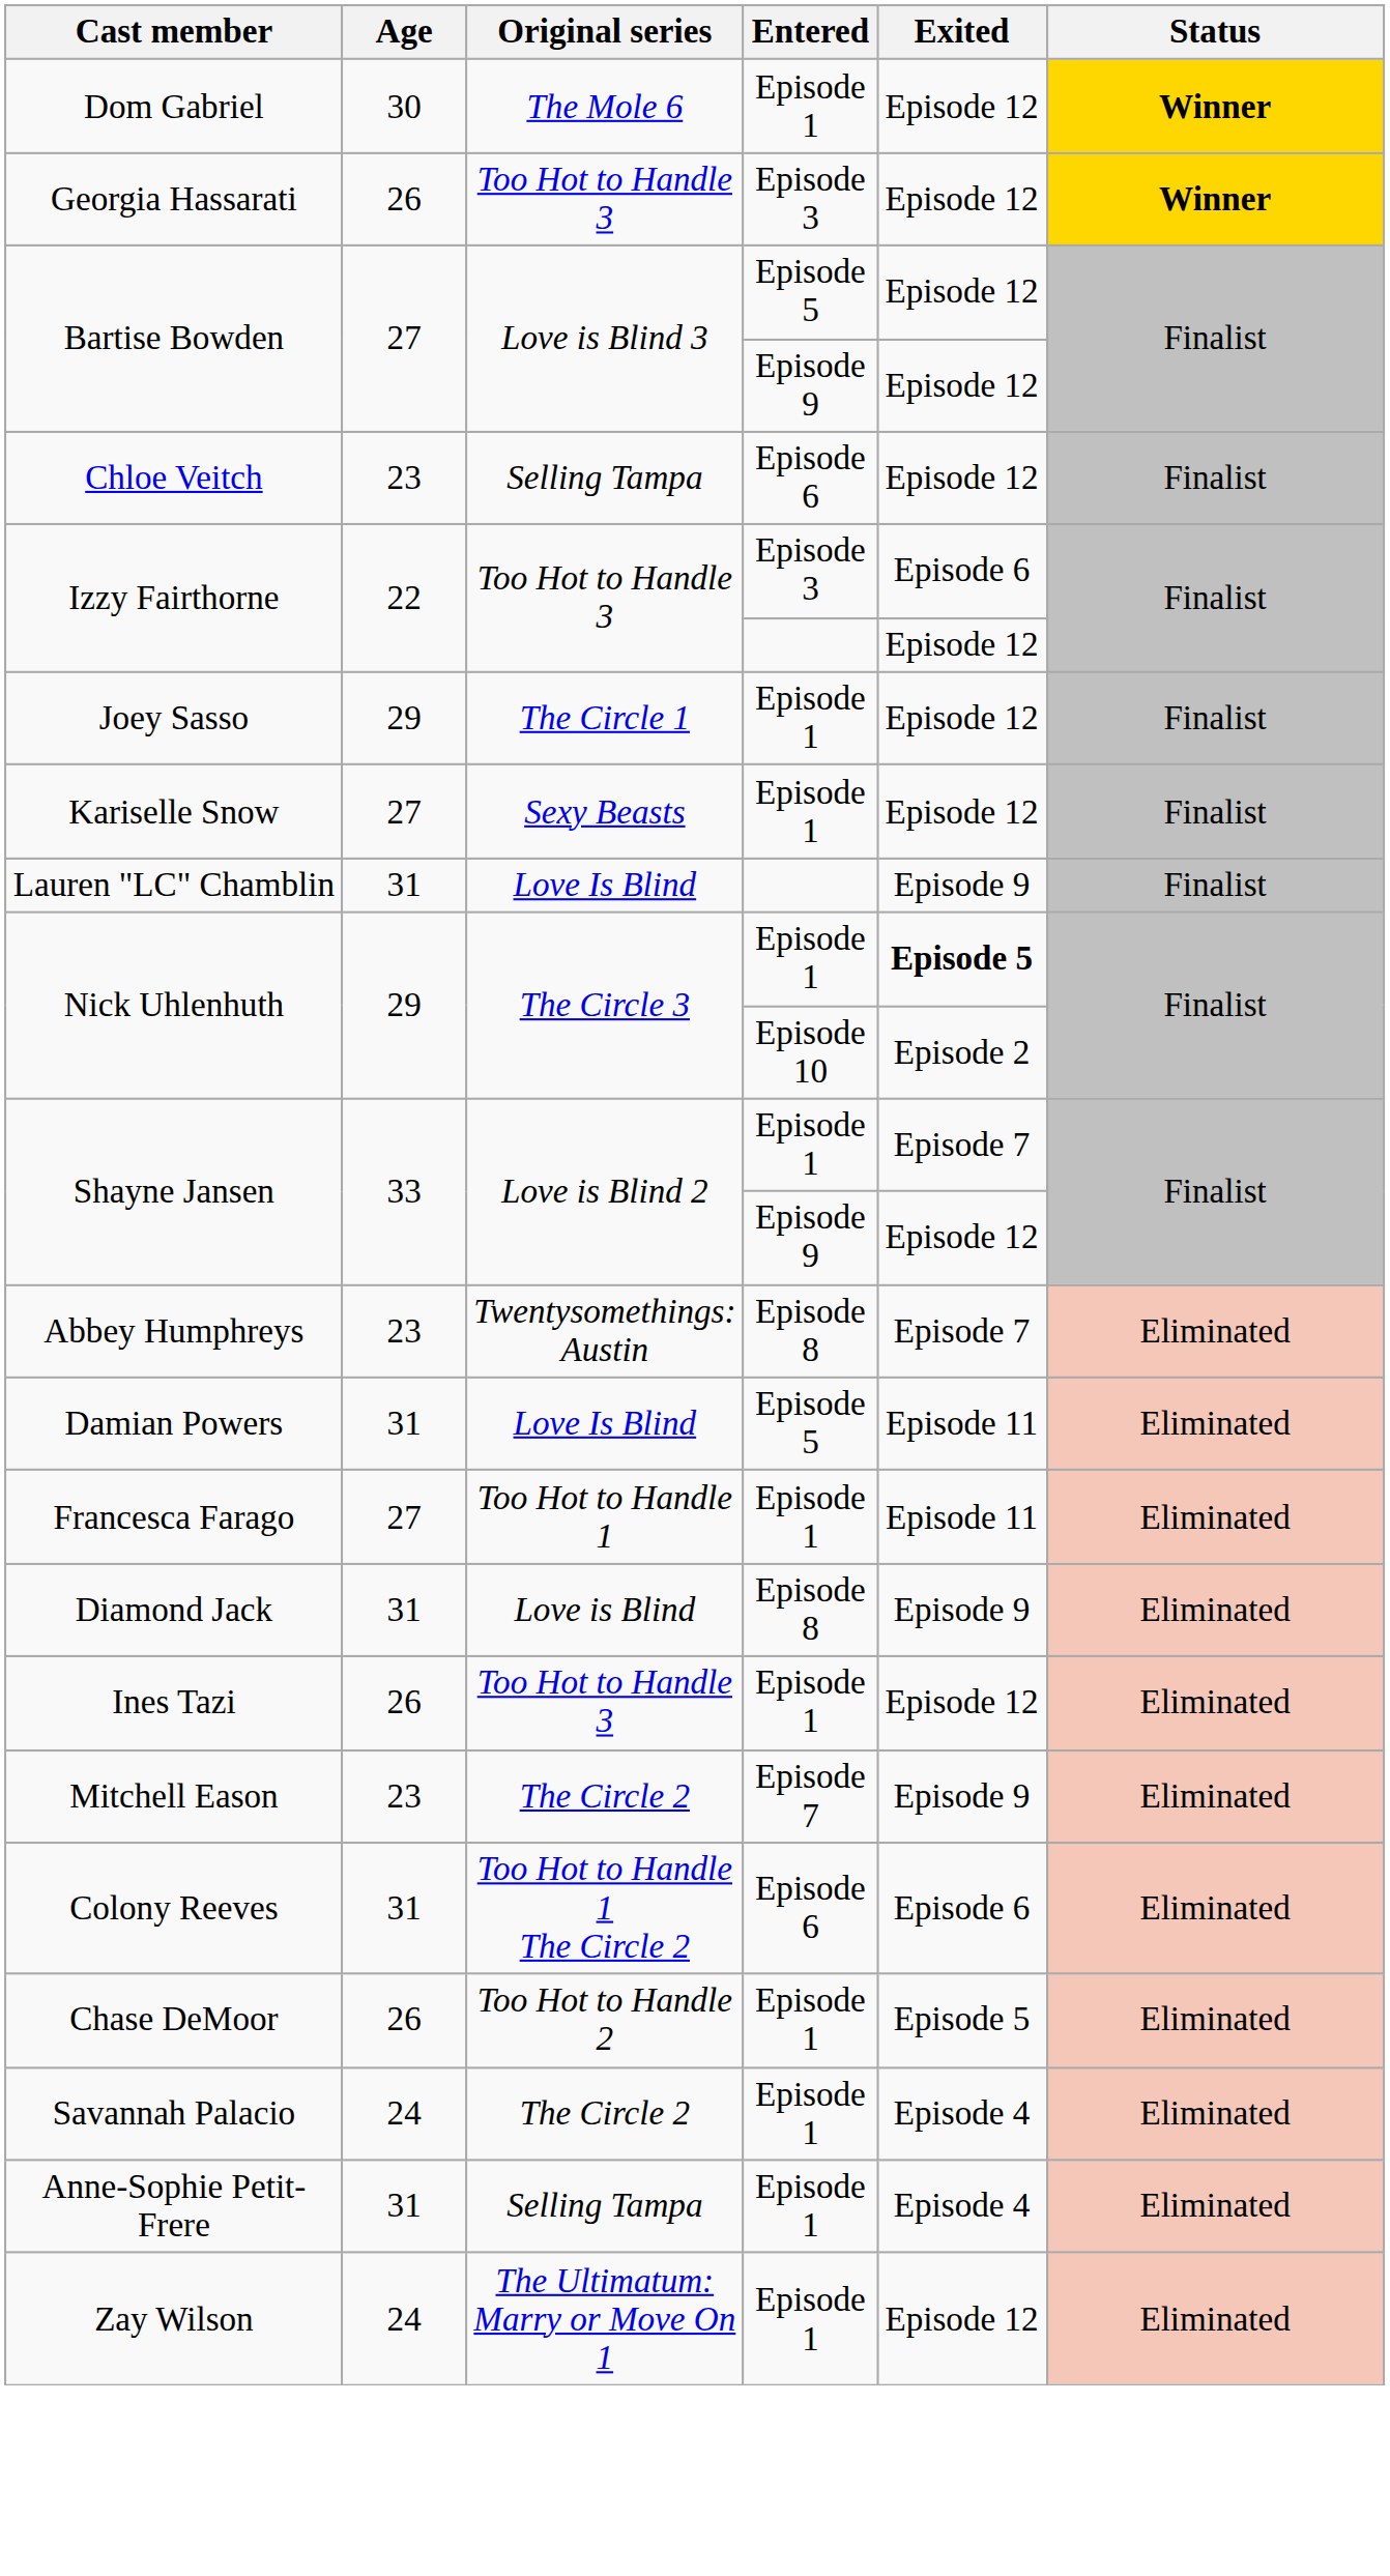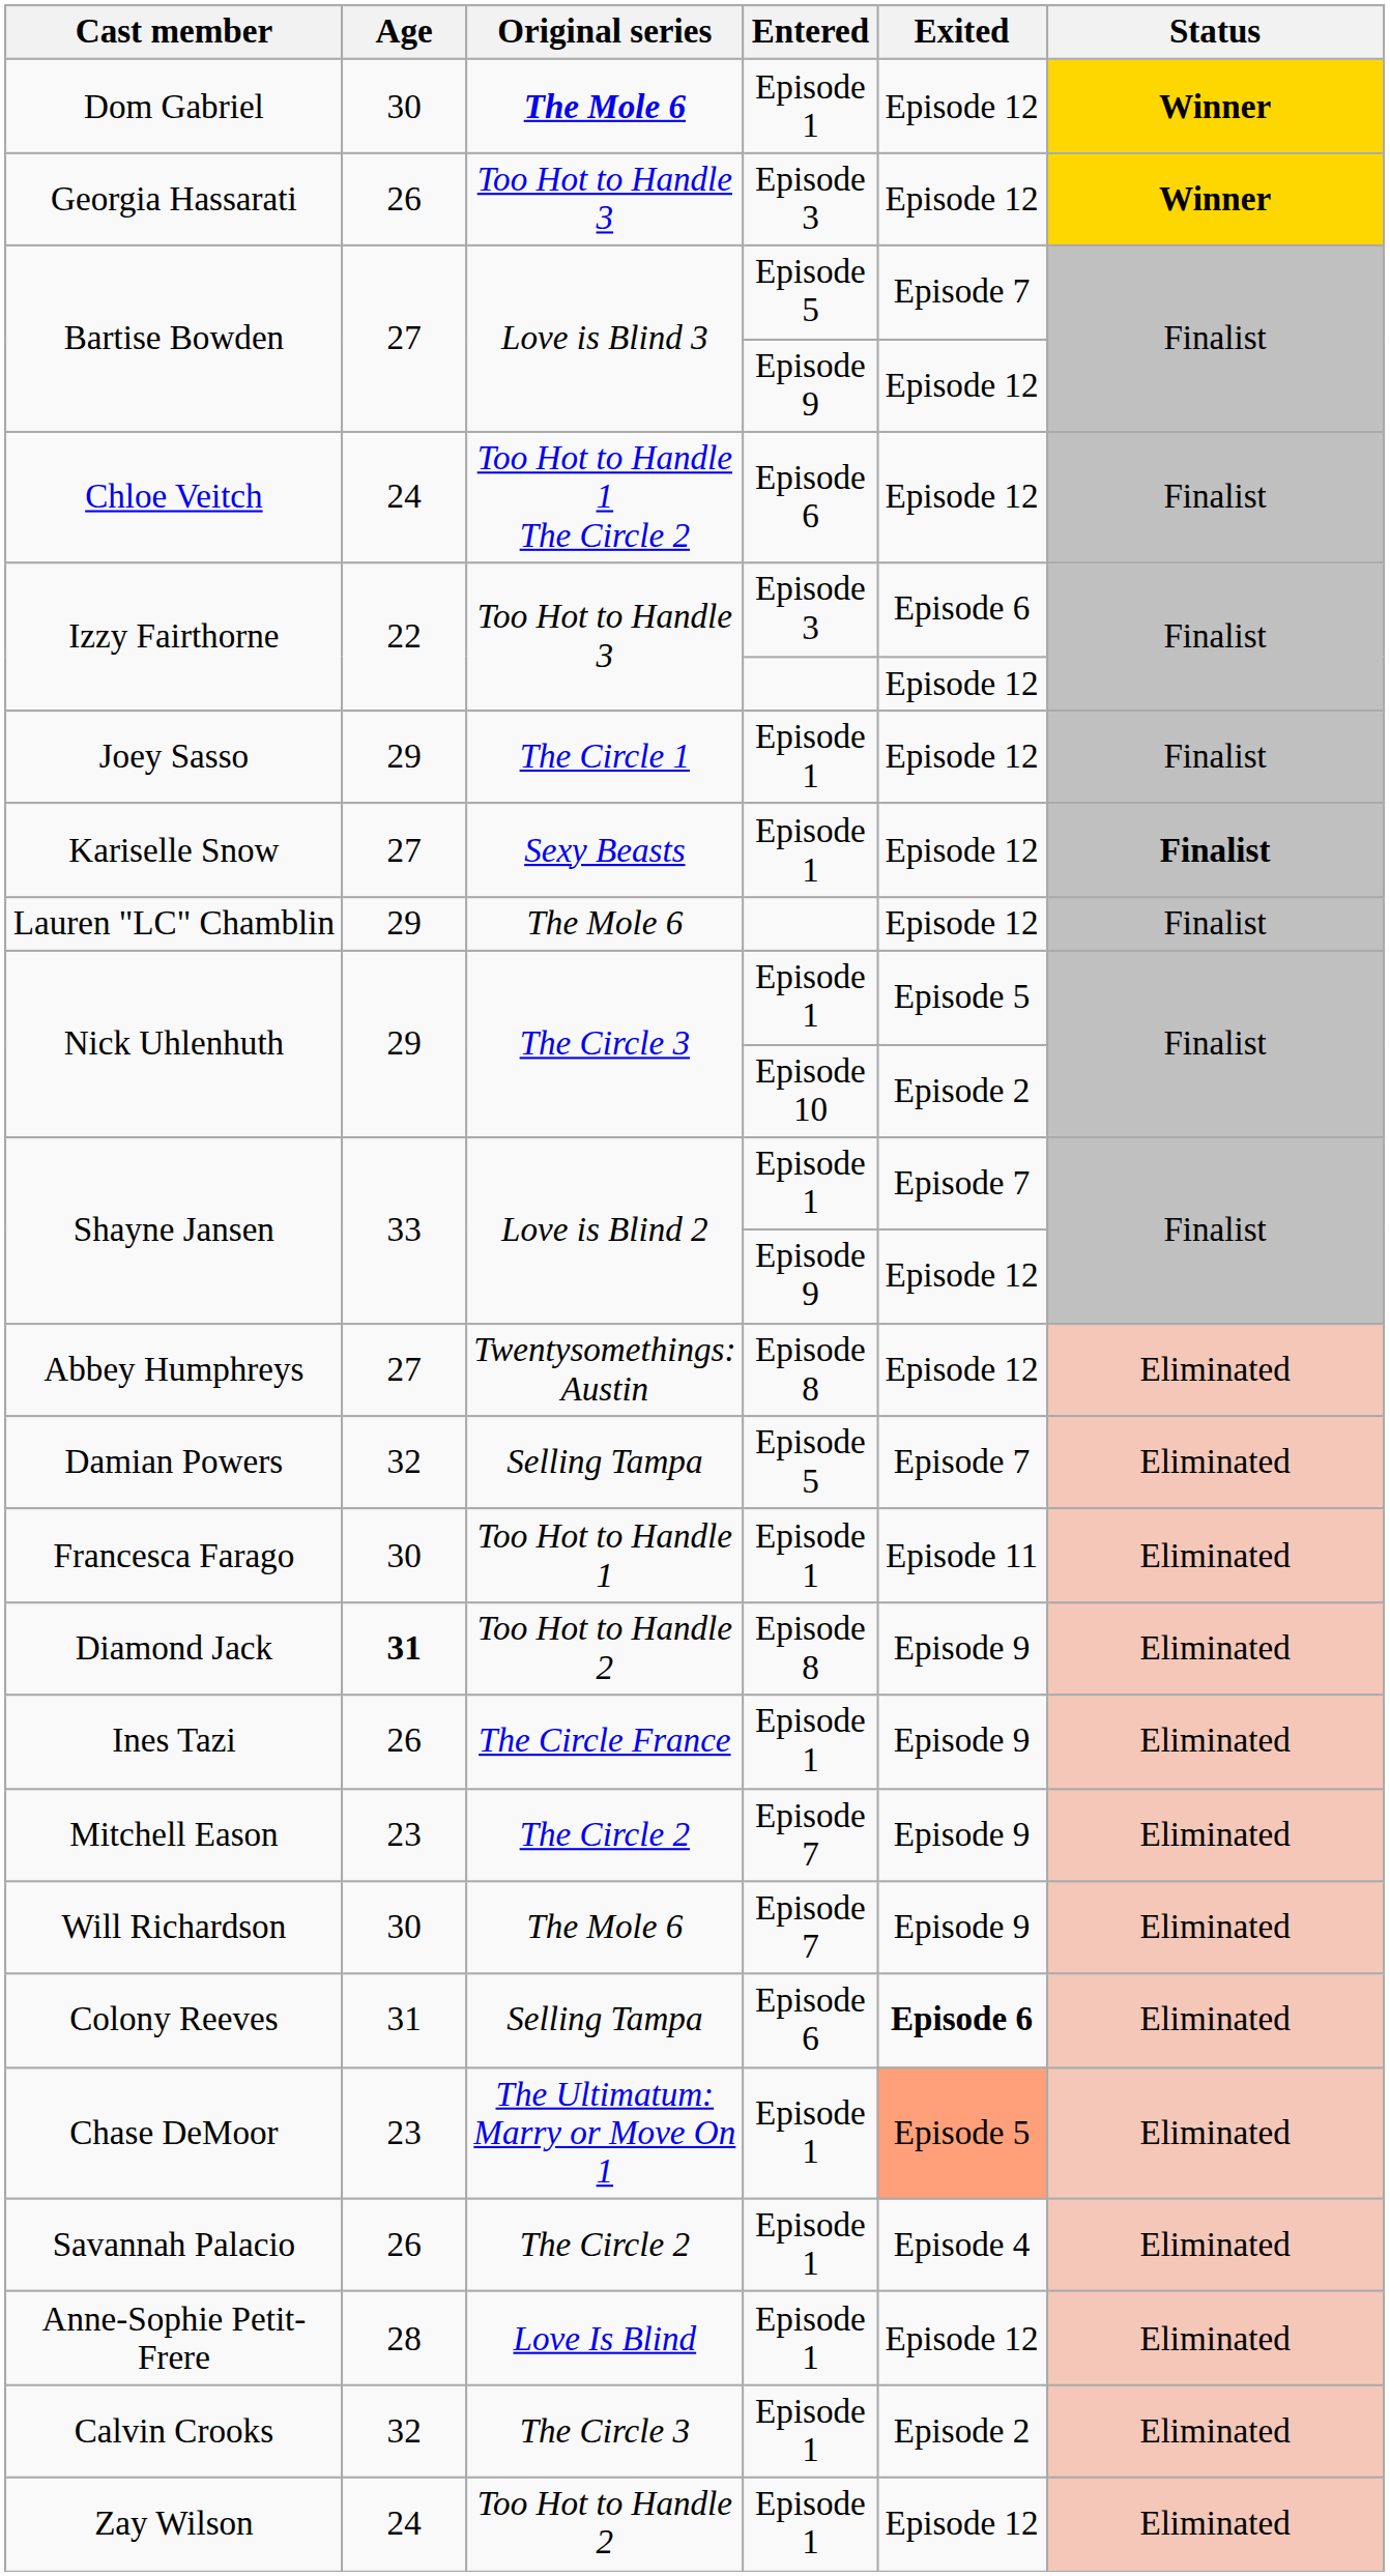 <table class="wikitable sortable" style="text-align:center;">
 <tr>
 <th style="width:150px;"><strong>Cast member</strong></th>
 <th style="width:50px;"><strong>Age</strong></th>
 <th style="width:120px;"><strong>Original series</strong></th>
 <th style="width:50px;"><strong>Entered</strong></th>
 <th><strong>Exited</strong></th>
 <th style="width:150px;"><strong>Status</strong></th>
 </tr>
 <tr>
 <td>Dom Gabriel</td>
 <td>30</td>
-<td><a href='#'><em>The Mole 6</em></a></td>
+<td><strong><a href='#'><em>The Mole 6</em></a></strong></td>
 <td>Episode 1</td>
 <td>Episode 12</td>
 <td style="background:gold;"><strong>Winner</strong></td>
 </tr>
 <tr>
 <td>Georgia Hassarati</td>
 <td>26</td>
 <td><a href='#'><em>Too Hot to Handle 3</em></a></td>
 <td>Episode 3</td>
 <td>Episode 12</td>
 <td style="background:gold;"><strong>Winner</strong></td>
 </tr>
 <tr>
 <td rowspan=2>Bartise Bowden</td>
 <td rowspan=2>27</td>
 <td rowspan=2><em>Love is Blind 3</em></td>
 <td>Episode 5</td>
-<td>Episode 12</td>
+<td>Episode 7</td>
 <td style="background:silver;" rowspan=2>Finalist</td>
 </tr>
 <tr>
 <td>Episode 9</td>
 <td>Episode 12</td>
 </tr>
 <tr>
 <td><a href='#'>Chloe Veitch</a></td>
-<td>23</td>
-<td><em>Selling Tampa</em></td>
+<td>24</td>
+<td><a href='#'><em>Too Hot to Handle 1</em></a><br><a href='#'><em>The Circle 2</em></a></td>
 <td>Episode 6</td>
 <td>Episode 12</td>
 <td style="background:silver;">Finalist</td>
 </tr>
 <tr>
 <td rowspan=2>Izzy Fairthorne</td>
 <td rowspan=2>22</td>
 <td rowspan=2><em>Too Hot to Handle 3</em></td>
 <td>Episode 3</td>
 <td>Episode 6</td>
 <td style="background:silver;" rowspan=2>Finalist</td>
 </tr>
 <tr>
 <td></td>
 <td>Episode 12</td>
 </tr>
 <tr>
 <td>Joey Sasso</td>
 <td>29</td>
 <td><a href='#'><em>The Circle 1</em></a></td>
 <td>Episode 1</td>
 <td>Episode 12</td>
 <td style="background:silver;">Finalist</td>
 </tr>
 <tr>
 <td>Kariselle Snow</td>
 <td>27</td>
 <td><em><a href='#'>Sexy Beasts</a></em></td>
 <td>Episode 1</td>
 <td>Episode 12</td>
-<td style="background:silver;">Finalist</td>
+<td style="background:silver;"><strong>Finalist</strong></td>
 </tr>
 <tr>
 <td>Lauren "LC" Chamblin</td>
-<td>31</td>
-<td><a href='#'><em>Love Is Blind</em></a></td>
+<td>29</td>
+<td><em>The Mole 6</em></td>
 <td></td>
-<td>Episode 9</td>
+<td>Episode 12</td>
 <td style="background:silver;">Finalist</td>
 </tr>
 <tr>
 <td rowspan=2>Nick Uhlenhuth</td>
 <td rowspan=2>29</td>
 <td rowspan=2><a href='#'><em>The Circle 3</em></a></td>
 <td>Episode 1</td>
-<td><strong>Episode 5</strong></td>
+<td>Episode 5</td>
 <td style="background:silver;" rowspan=2>Finalist</td>
 </tr>
 <tr>
 <td>Episode 10</td>
 <td>Episode 2</td>
 </tr>
 <tr>
 <td rowspan=2>Shayne Jansen</td>
 <td rowspan=2>33</td>
 <td rowspan=2><em>Love is Blind 2</em></td>
 <td>Episode 1</td>
 <td>Episode 7</td>
 <td style="background:silver;" rowspan=2>Finalist</td>
 </tr>
 <tr>
 <td>Episode 9</td>
 <td>Episode 12</td>
 </tr>
 <tr>
 <td>Abbey Humphreys</td>
-<td>23</td>
+<td>27</td>
 <td><em>Twentysomethings: Austin</em></td>
 <td>Episode 8</td>
+<td>Episode 12</td>
+<td style="background:#f4c7b8;">Eliminated</td>
+</tr>
+<tr>
+<td>Damian Powers</td>
+<td>32</td>
+<td><em>Selling Tampa</em></td>
+<td>Episode 5</td>
 <td>Episode 7</td>
 <td style="background:#f4c7b8;">Eliminated</td>
 </tr>
 <tr>
-<td>Damian Powers</td>
-<td>31</td>
-<td><a href='#'><em>Love Is Blind</em></a></td>
-<td>Episode 5</td>
-<td>Episode 11</td>
-<td style="background:#f4c7b8;">Eliminated</td>
-</tr>
-<tr>
 <td>Francesca Farago</td>
-<td>27</td>
+<td>30</td>
 <td><em>Too Hot to Handle 1</em></td>
 <td>Episode 1</td>
 <td>Episode 11</td>
 <td style="background:#f4c7b8;">Eliminated</td>
 </tr>
 <tr>
 <td>Diamond Jack</td>
-<td>31</td>
-<td><em>Love is Blind</em></td>
+<td><strong>31</strong></td>
+<td><em>Too Hot to Handle 2</em></td>
 <td>Episode 8</td>
 <td>Episode 9</td>
 <td style="background:#f4c7b8;">Eliminated</td>
 </tr>
 <tr>
 <td>Ines Tazi</td>
 <td>26</td>
-<td><a href='#'><em>Too Hot to Handle 3</em></a></td>
+<td><a href='#'><em>The Circle France</em></a></td>
 <td>Episode 1</td>
-<td>Episode 12</td>
+<td>Episode 9</td>
 <td style="background:#f4c7b8;">Eliminated</td>
 </tr>
 <tr>
 <td>Mitchell Eason</td>
 <td>23</td>
 <td><a href='#'><em>The Circle 2</em></a></td>
 <td>Episode 7</td>
 <td>Episode 9</td>
 <td style="background:#f4c7b8;">Eliminated</td>
 </tr>
 <tr>
+<td>Will Richardson</td>
+<td>30</td>
+<td><em>The Mole 6</em></td>
+<td>Episode 7</td>
+<td>Episode 9</td>
+<td style="background:#f4c7b8;">Eliminated</td>
+</tr>
+<tr>
 <td>Colony Reeves</td>
 <td>31</td>
-<td><a href='#'><em>Too Hot to Handle 1</em></a><br><a href='#'><em>The Circle 2</em></a></td>
+<td><em>Selling Tampa</em></td>
 <td>Episode 6</td>
-<td>Episode 6</td>
+<td><strong>Episode 6</strong></td>
 <td style="background:#f4c7b8;">Eliminated</td>
 </tr>
 <tr>
 <td>Chase DeMoor</td>
-<td>26</td>
-<td><em>Too Hot to Handle 2</em></td>
+<td>23</td>
+<td><a href='#'><em>The Ultimatum: Marry or Move On 1</em></a></td>
 <td>Episode 1</td>
-<td>Episode 5</td>
+<td style="background: lightsalmon;">Episode 5</td>
 <td style="background:#f4c7b8;">Eliminated</td>
 </tr>
 <tr>
 <td>Savannah Palacio</td>
-<td>24</td>
+<td>26</td>
 <td><em>The Circle 2</em></td>
 <td>Episode 1</td>
 <td>Episode 4</td>
 <td style="background:#f4c7b8;">Eliminated</td>
 </tr>
 <tr>
 <td>Anne-Sophie Petit-Frere</td>
-<td>31</td>
-<td><em>Selling Tampa</em></td>
+<td>28</td>
+<td><a href='#'><em>Love Is Blind</em></a></td>
 <td>Episode 1</td>
-<td>Episode 4</td>
+<td>Episode 12</td>
+<td style="background:#f4c7b8;">Eliminated</td>
+</tr>
+<tr>
+<td>Calvin Crooks</td>
+<td>32</td>
+<td><em>The Circle 3</em></td>
+<td>Episode 1</td>
+<td>Episode 2</td>
 <td style="background:#f4c7b8;">Eliminated</td>
 </tr>
 <tr>
 <td>Zay Wilson</td>
 <td>24</td>
-<td><a href='#'><em>The Ultimatum: Marry or Move On 1</em></a></td>
+<td><em>Too Hot to Handle 2</em></td>
 <td>Episode 1</td>
 <td>Episode 12</td>
 <td style="background:#f4c7b8;">Eliminated</td>
 </tr>
 </table>
